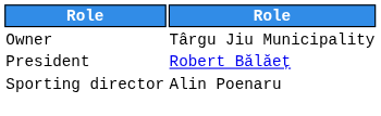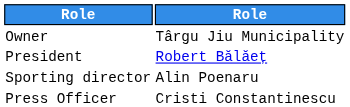 <table class="toccolours">
 <tr>
 <th style="background:#318CE7;color:#FFFFFF;border:1px solid #000000;">Role</th>
 <th style="background:#318CE7;color:#FFFFFF;border:1px solid #000000;">Role</th>
 </tr>
 <tr>
 <td>Owner</td>
 <td> Târgu Jiu Municipality</td>
 </tr>
 <tr>
 <td>President</td>
 <td> <a href='#'>Robert Bălăeț</a></td>
 </tr>
 <tr>
 <td>Sporting director</td>
 <td> Alin Poenaru</td>
 </tr>
+<tr>
+<td>Press Officer</td>
+<td> Cristi Constantinescu</td>
+</tr>
 </table>
